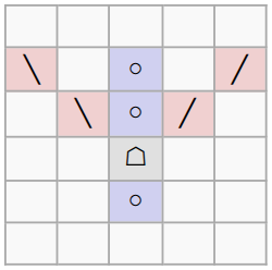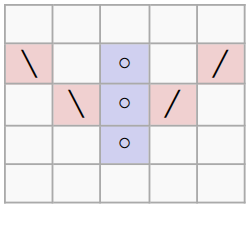 <table border="1" class="wikitable">
 <tr align=center>
 <td width="20"> </td>
 <td width="20"> </td>
 <td width="20"> </td>
 <td width="20"> </td>
 <td width="20"> </td>
 </tr>
 <tr align=center>
 <td style="background:#f0d0d0;">╲</td>
 <td> </td>
 <td style="background:#d0d0f0;">○</td>
 <td> </td>
 <td style="background:#f0d0d0;">╱</td>
 </tr>
 <tr align=center>
 <td> </td>
 <td style="background:#f0d0d0;">╲</td>
 <td style="background:#d0d0f0;">○</td>
 <td style="background:#f0d0d0;">╱</td>
 <td> </td>
 </tr>
 <tr align=center>
 <td> </td>
 <td> </td>
-<td style="background:#e0e0e0;">☖</td>
-<td> </td>
-<td> </td>
-</tr>
-<tr align=center>
-<td> </td>
-<td> </td>
 <td style="background:#d0d0f0;">○</td>
 <td> </td>
 <td> </td>
 </tr>
 <tr align=center>
 <td> </td>
 <td> </td>
 <td> </td>
 <td> </td>
 <td> </td>
 </tr>
 </table>
